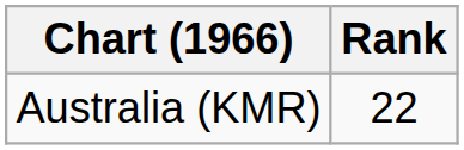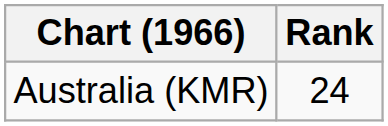 <table class="wikitable">
 <tr>
 <th>Chart (1966)</th>
 <th style="text-align:center;">Rank</th>
 </tr>
 <tr>
 <td>Australia (KMR)</td>
-<td style="text-align:center;">22</td>
+<td style="text-align:center;">24</td>
 </tr>
 </table>
